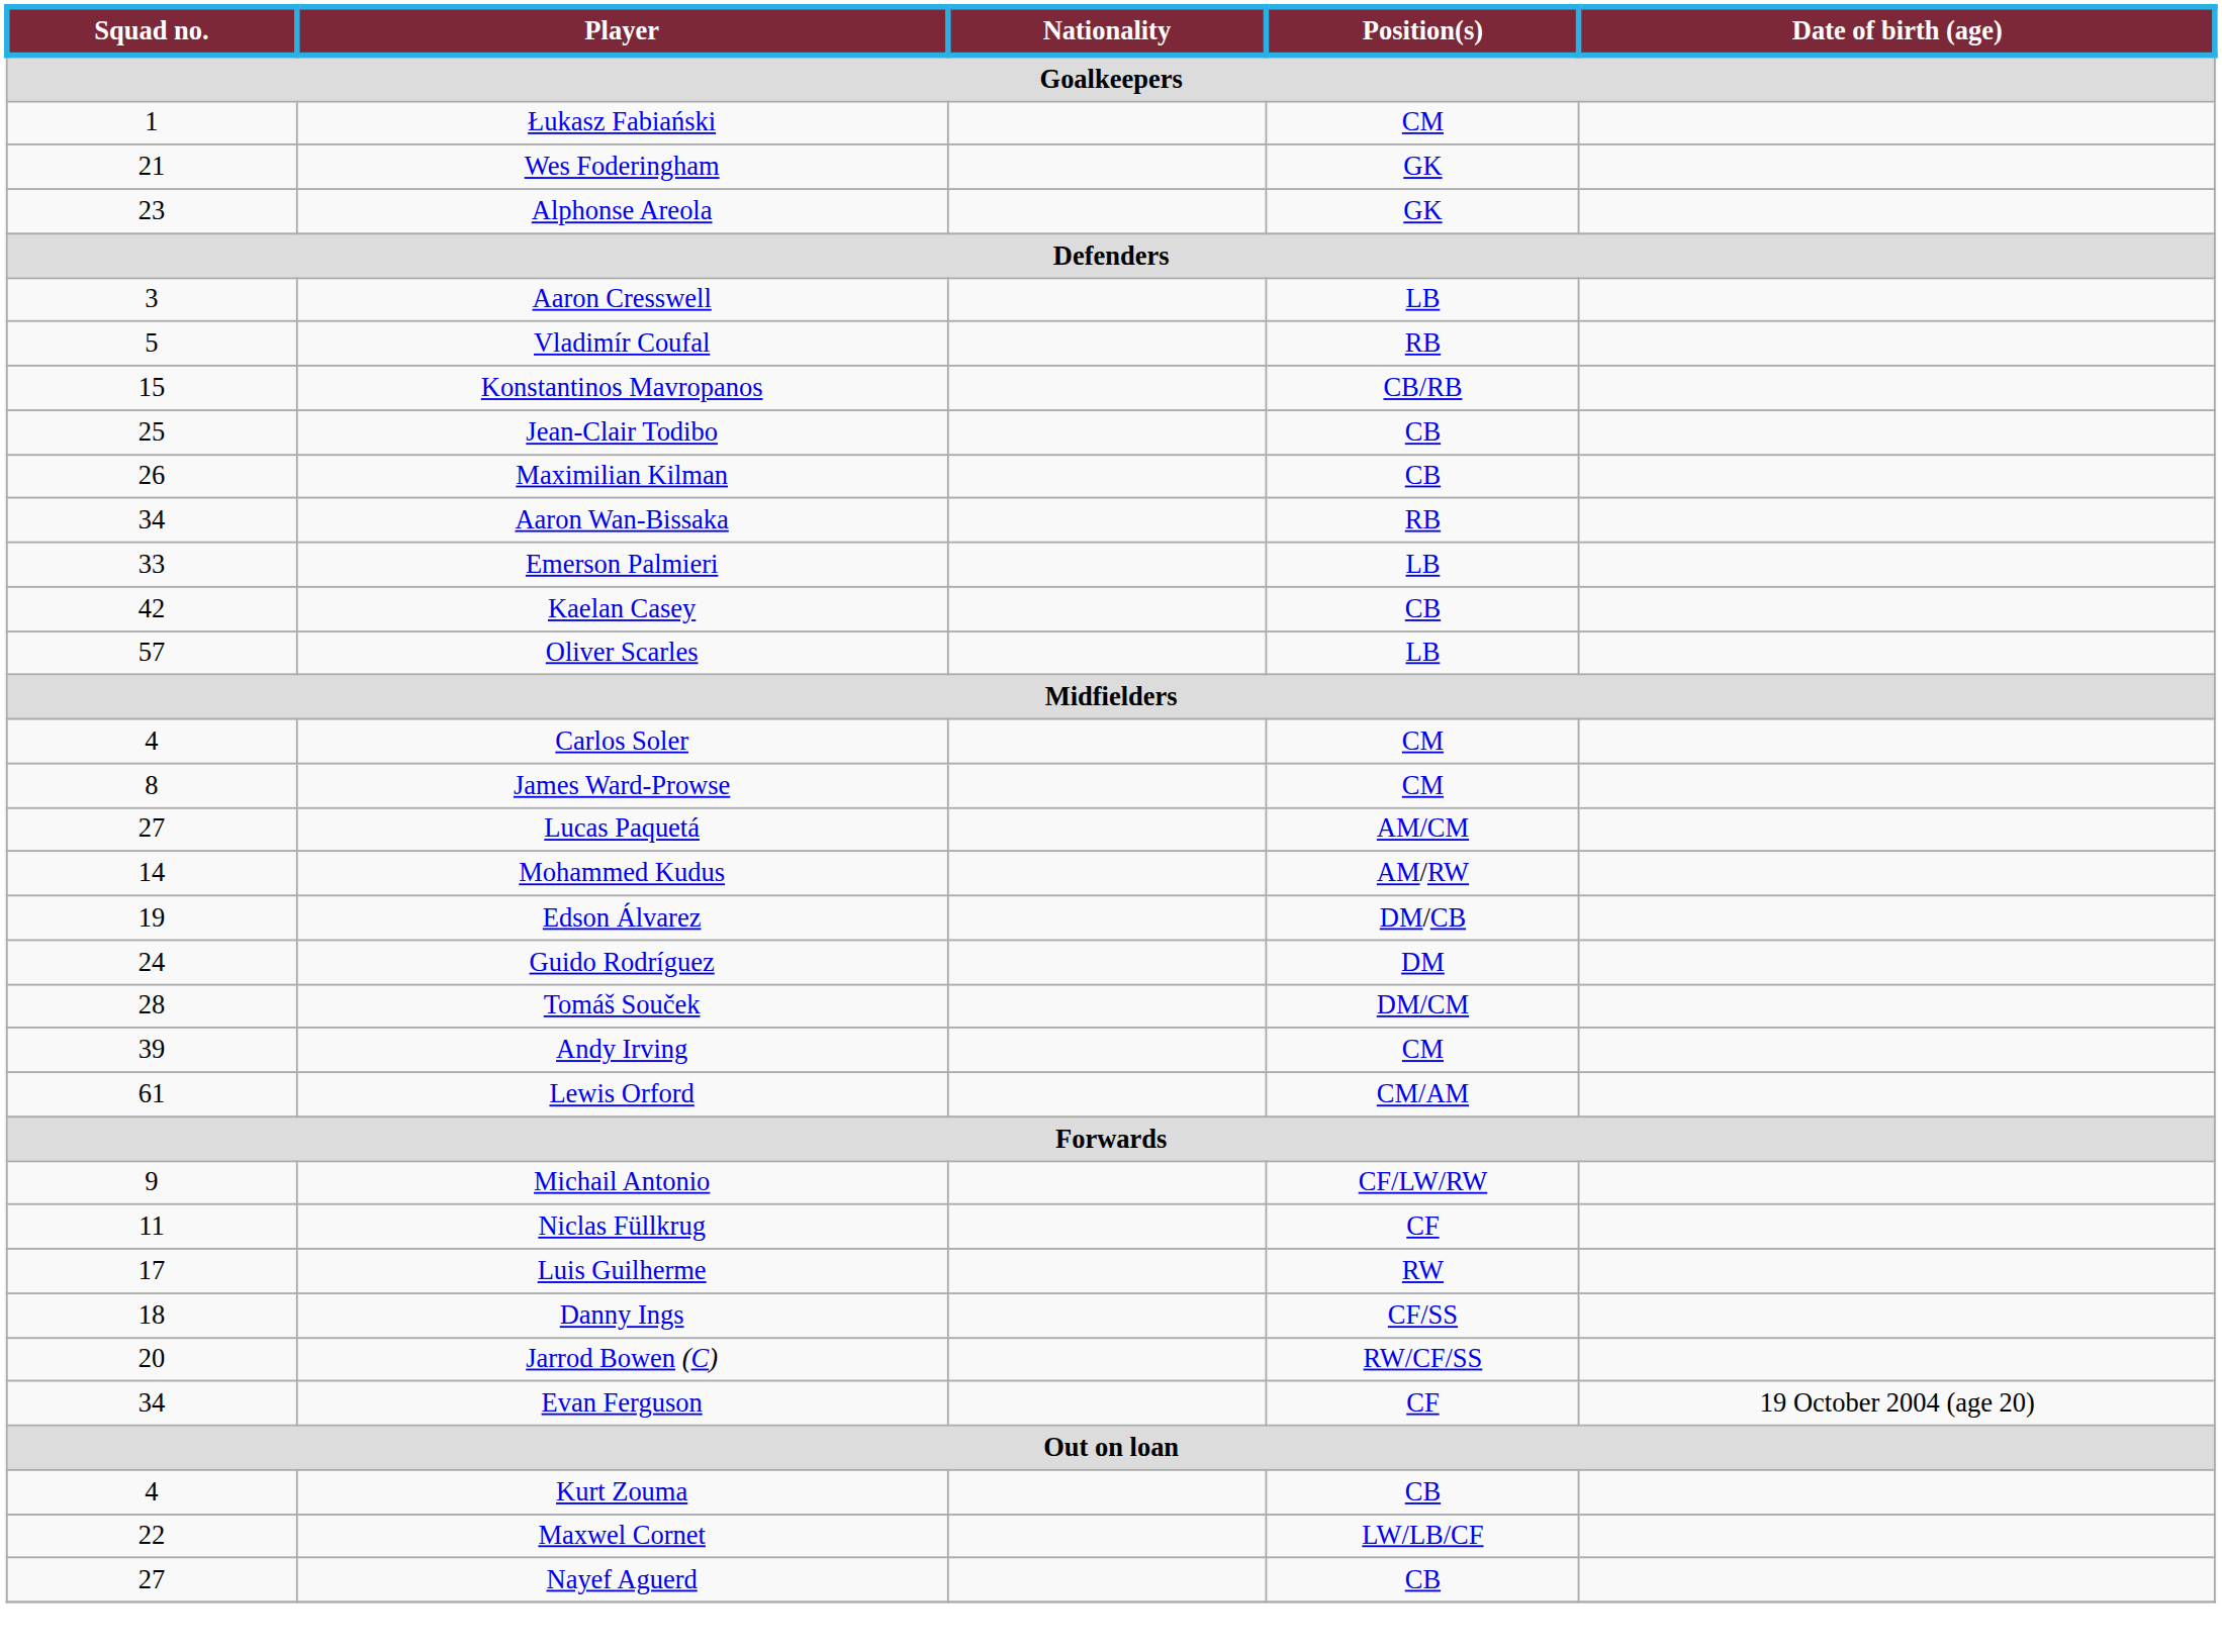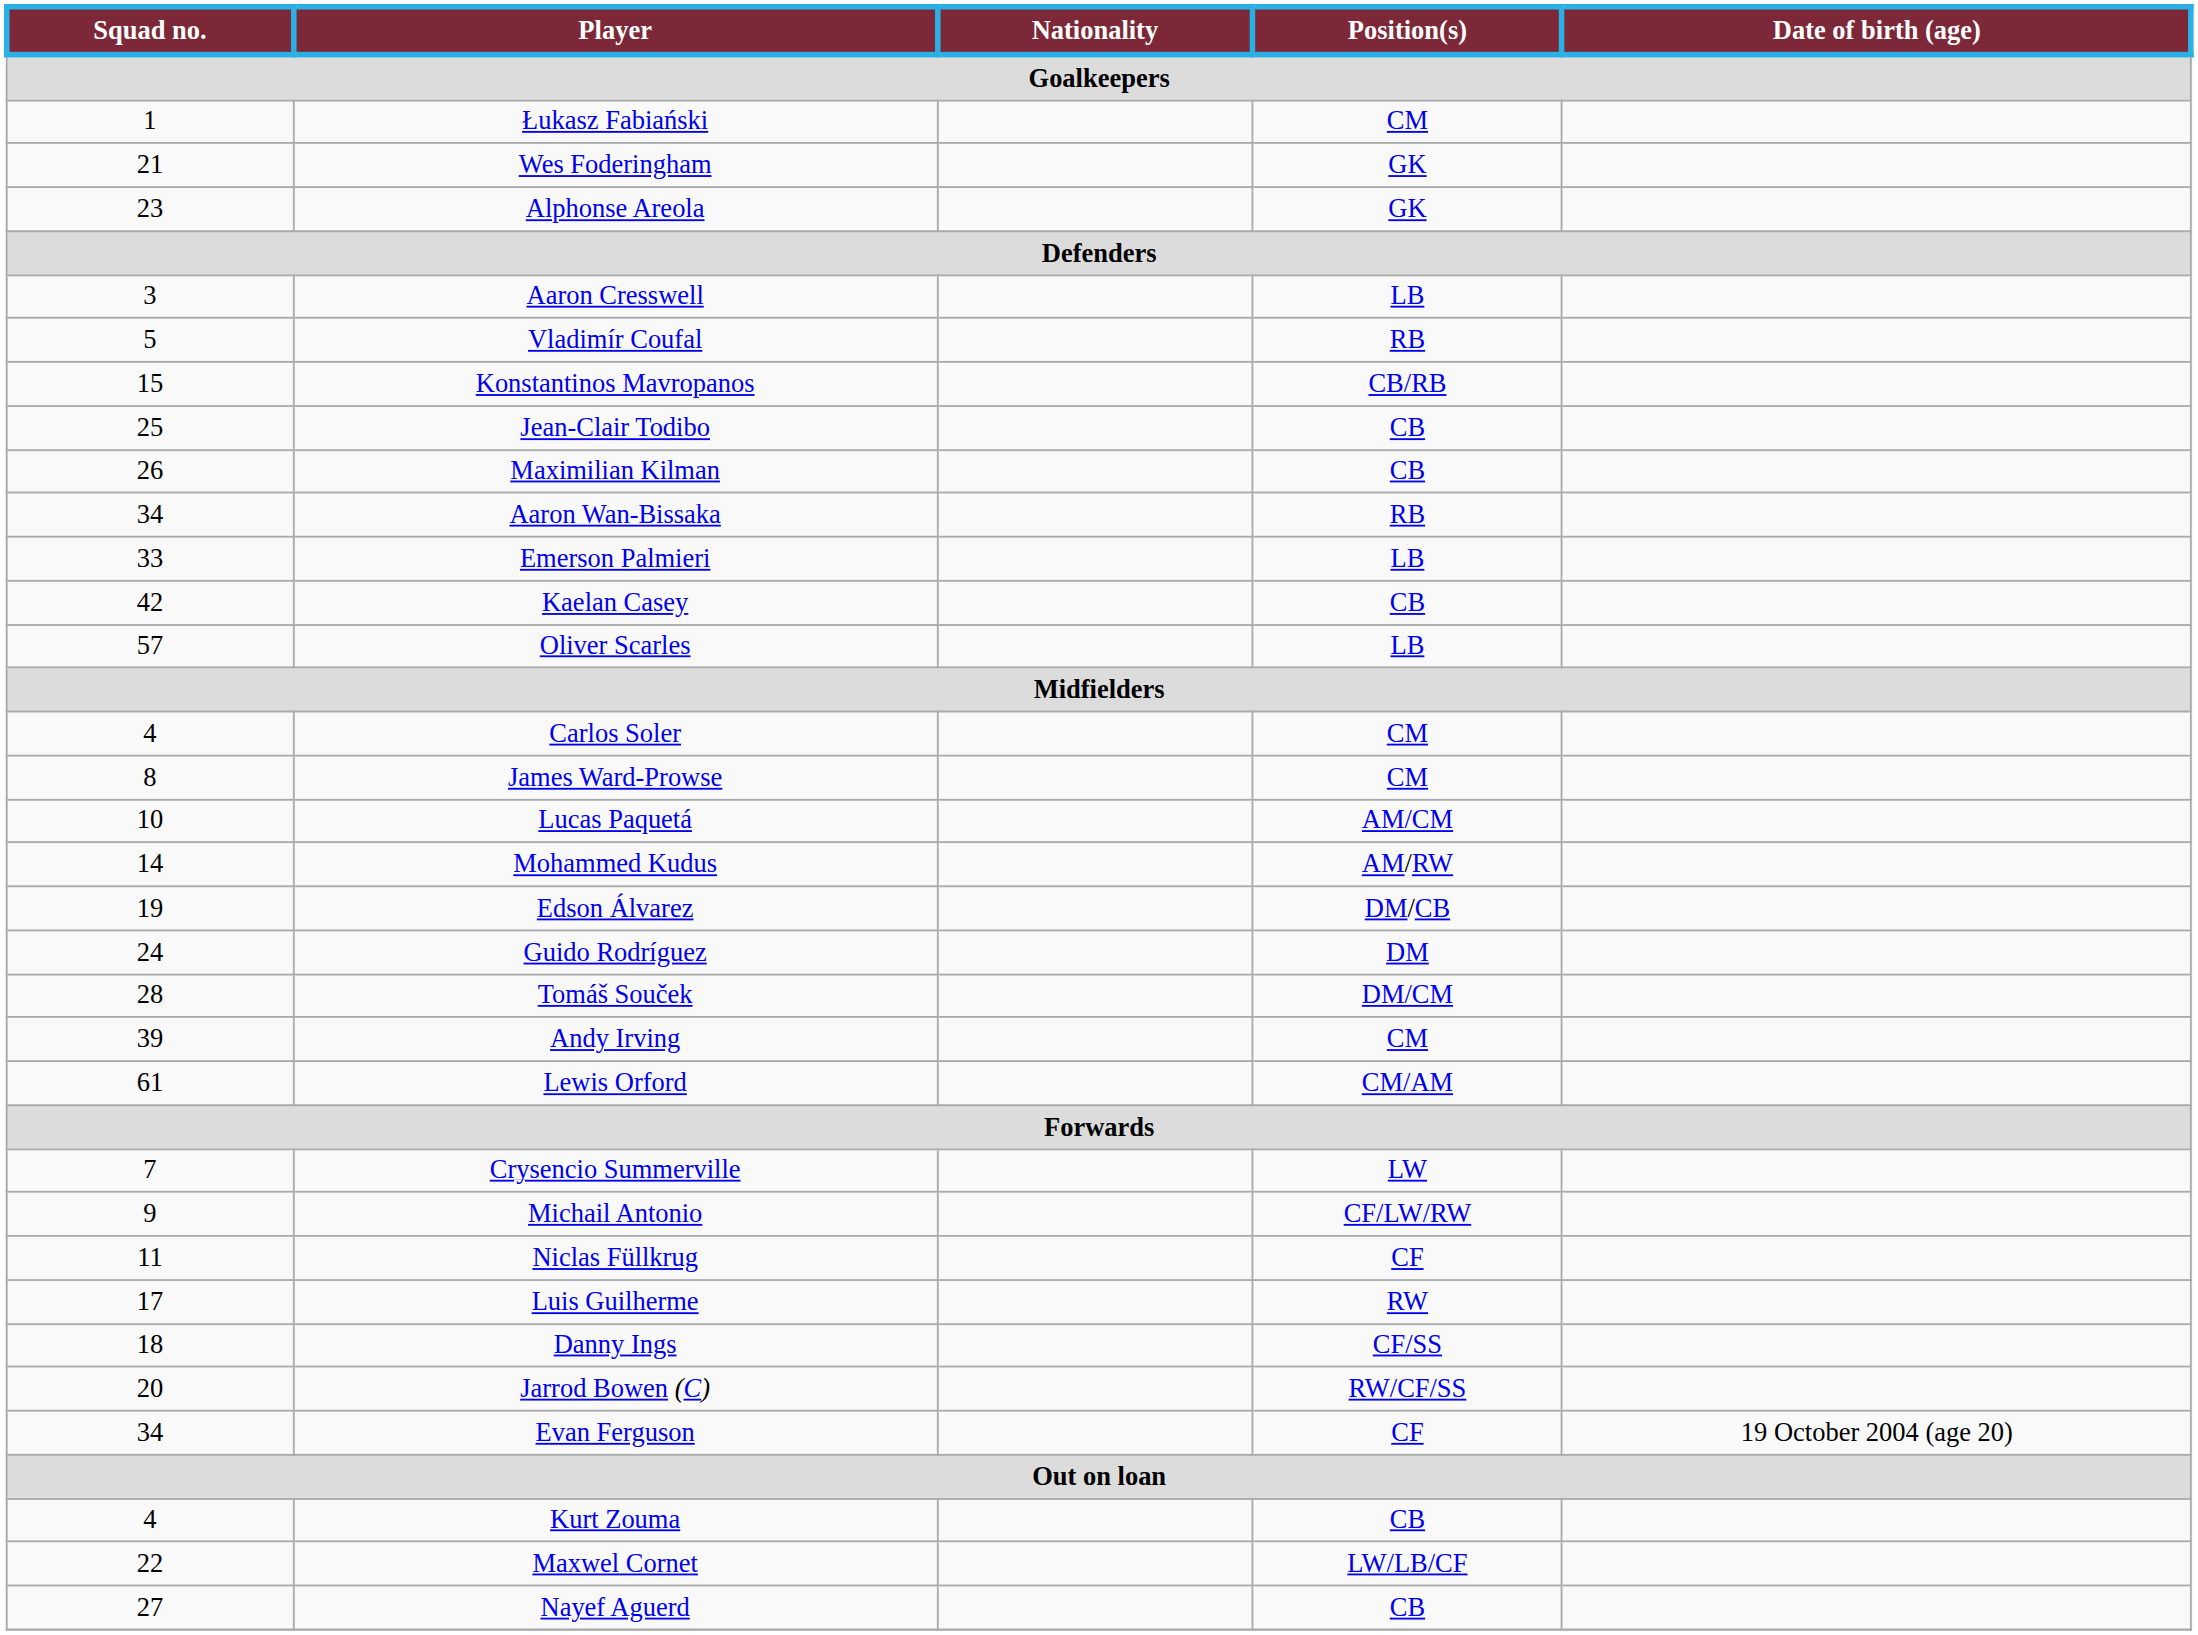 <table class="wikitable" style="text-align:center; font-size:90%; width:60%;">
 <tr>
 <th style="background:#7D2838;color:white;border:3px solid #29B1E6">Squad no.</th>
 <th style="background:#7D2838;color:white;border:3px solid #29B1E6">Player</th>
 <th style="background:#7D2838;color:white;border:3px solid #29B1E6">Nationality</th>
 <th style="background:#7D2838;color:white;border:3px solid #29B1E6">Position(s)</th>
 <th style="background:#7D2838;color:white;border:3px solid #29B1E6">Date of birth (age)</th>
 </tr>
 <tr>
 <th colspan="5" style="background:#dcdcdc; text-align:center;">Goalkeepers</th>
 </tr>
 <tr>
 <td>1</td>
 <td><a href='#'>Łukasz Fabiański</a></td>
 <td></td>
 <td><a href='#'>CM</a></td>
 <td></td>
 </tr>
 <tr>
 <td>21</td>
 <td><a href='#'>Wes Foderingham</a></td>
 <td></td>
 <td><a href='#'>GK</a></td>
 <td></td>
 </tr>
 <tr>
 <td>23</td>
 <td><a href='#'>Alphonse Areola</a></td>
 <td></td>
 <td><a href='#'>GK</a></td>
 <td></td>
 </tr>
 <tr>
 <th colspan="5" style="background:#dcdcdc; text-align:center;">Defenders</th>
 </tr>
 <tr>
 <td>3</td>
 <td><a href='#'>Aaron Cresswell</a></td>
 <td></td>
 <td><a href='#'>LB</a></td>
 <td></td>
 </tr>
 <tr>
 <td>5</td>
 <td><a href='#'>Vladimír Coufal</a></td>
 <td></td>
 <td><a href='#'>RB</a></td>
 <td></td>
 </tr>
 <tr>
 <td>15</td>
 <td><a href='#'>Konstantinos Mavropanos</a></td>
 <td></td>
 <td><a href='#'>CB/RB</a></td>
 <td></td>
 </tr>
 <tr>
 <td>25</td>
 <td><a href='#'>Jean-Clair Todibo</a></td>
 <td></td>
 <td><a href='#'>CB</a></td>
 <td></td>
 </tr>
 <tr>
 <td>26</td>
 <td><a href='#'>Maximilian Kilman</a></td>
 <td></td>
 <td><a href='#'>CB</a></td>
 <td></td>
 </tr>
 <tr>
 <td>34</td>
 <td><a href='#'>Aaron Wan-Bissaka</a></td>
 <td></td>
 <td><a href='#'>RB</a></td>
 <td></td>
 </tr>
 <tr>
 <td>33</td>
 <td><a href='#'>Emerson Palmieri</a></td>
 <td></td>
 <td><a href='#'>LB</a></td>
 <td></td>
 </tr>
 <tr>
 <td>42</td>
 <td><a href='#'>Kaelan Casey</a></td>
 <td></td>
 <td><a href='#'>CB</a></td>
 <td></td>
 </tr>
 <tr>
 <td>57</td>
 <td><a href='#'>Oliver Scarles</a></td>
 <td></td>
 <td><a href='#'>LB</a></td>
 <td></td>
 </tr>
 <tr>
 <th colspan="5" style="background:#dcdcdc; text-align:center;">Midfielders</th>
 </tr>
 <tr>
 <td>4</td>
 <td><a href='#'>Carlos Soler</a></td>
 <td></td>
 <td><a href='#'>CM</a></td>
 <td></td>
 </tr>
 <tr>
 <td>8</td>
 <td><a href='#'>James Ward-Prowse</a></td>
 <td></td>
 <td><a href='#'>CM</a></td>
 <td></td>
 </tr>
 <tr>
-<td>27</td>
+<td>10</td>
 <td><a href='#'>Lucas Paquetá</a></td>
 <td></td>
 <td><a href='#'>AM/CM</a></td>
 <td></td>
 </tr>
 <tr>
 <td>14</td>
 <td><a href='#'>Mohammed Kudus</a></td>
 <td></td>
 <td><a href='#'>AM</a>/<a href='#'>RW</a></td>
 <td></td>
 </tr>
 <tr>
 <td>19</td>
 <td><a href='#'>Edson Álvarez</a></td>
 <td></td>
 <td><a href='#'>DM</a>/<a href='#'>CB</a></td>
 <td></td>
 </tr>
 <tr>
 <td>24</td>
 <td><a href='#'>Guido Rodríguez</a></td>
 <td></td>
 <td><a href='#'>DM</a></td>
 <td></td>
 </tr>
 <tr>
 <td>28</td>
 <td><a href='#'>Tomáš Souček</a></td>
 <td></td>
 <td><a href='#'>DM/CM</a></td>
 <td></td>
 </tr>
 <tr>
 <td>39</td>
 <td><a href='#'>Andy Irving</a></td>
 <td></td>
 <td><a href='#'>CM</a></td>
 <td></td>
 </tr>
 <tr>
 <td>61</td>
 <td><a href='#'>Lewis Orford</a></td>
 <td></td>
 <td><a href='#'>CM/AM</a></td>
 <td></td>
 </tr>
 <tr>
 <th colspan="5" style="background:#dcdcdc; text-align:center;">Forwards</th>
+</tr>
+<tr>
+<td>7</td>
+<td><a href='#'>Crysencio Summerville</a></td>
+<td></td>
+<td><a href='#'>LW</a></td>
+<td></td>
 </tr>
 <tr>
 <td>9</td>
 <td><a href='#'>Michail Antonio</a></td>
 <td></td>
 <td><a href='#'>CF/LW/RW</a></td>
 <td></td>
 </tr>
 <tr>
 <td>11</td>
 <td><a href='#'>Niclas Füllkrug</a></td>
 <td></td>
 <td><a href='#'>CF</a></td>
 <td></td>
 </tr>
 <tr>
 <td>17</td>
 <td><a href='#'>Luis Guilherme</a></td>
 <td></td>
 <td><a href='#'>RW</a></td>
 <td></td>
 </tr>
 <tr>
 <td>18</td>
 <td><a href='#'>Danny Ings</a></td>
 <td></td>
 <td><a href='#'>CF/SS</a></td>
 <td></td>
 </tr>
 <tr>
 <td>20</td>
 <td><a href='#'>Jarrod Bowen</a> <em>(<a href='#'>C</a>)</em></td>
 <td></td>
 <td><a href='#'>RW/CF/SS</a></td>
 <td></td>
 </tr>
 <tr>
 <td>34</td>
 <td><a href='#'>Evan Ferguson</a></td>
 <td></td>
 <td><a href='#'>CF</a></td>
 <td>19 October 2004 (age 20)</td>
 </tr>
 <tr>
 <th colspan="5" style="background:#dcdcdc; text-align:center;">Out on loan</th>
 </tr>
 <tr>
 <td>4</td>
 <td><a href='#'>Kurt Zouma</a></td>
 <td></td>
 <td><a href='#'>CB</a></td>
 <td></td>
 </tr>
 <tr>
 <td>22</td>
 <td><a href='#'>Maxwel Cornet</a></td>
 <td></td>
 <td><a href='#'>LW/LB/CF</a></td>
 <td></td>
 </tr>
 <tr>
 <td>27</td>
 <td><a href='#'>Nayef Aguerd</a></td>
 <td></td>
 <td><a href='#'>CB</a></td>
 <td></td>
 </tr>
 <tr>
 </tr>
 </table>
